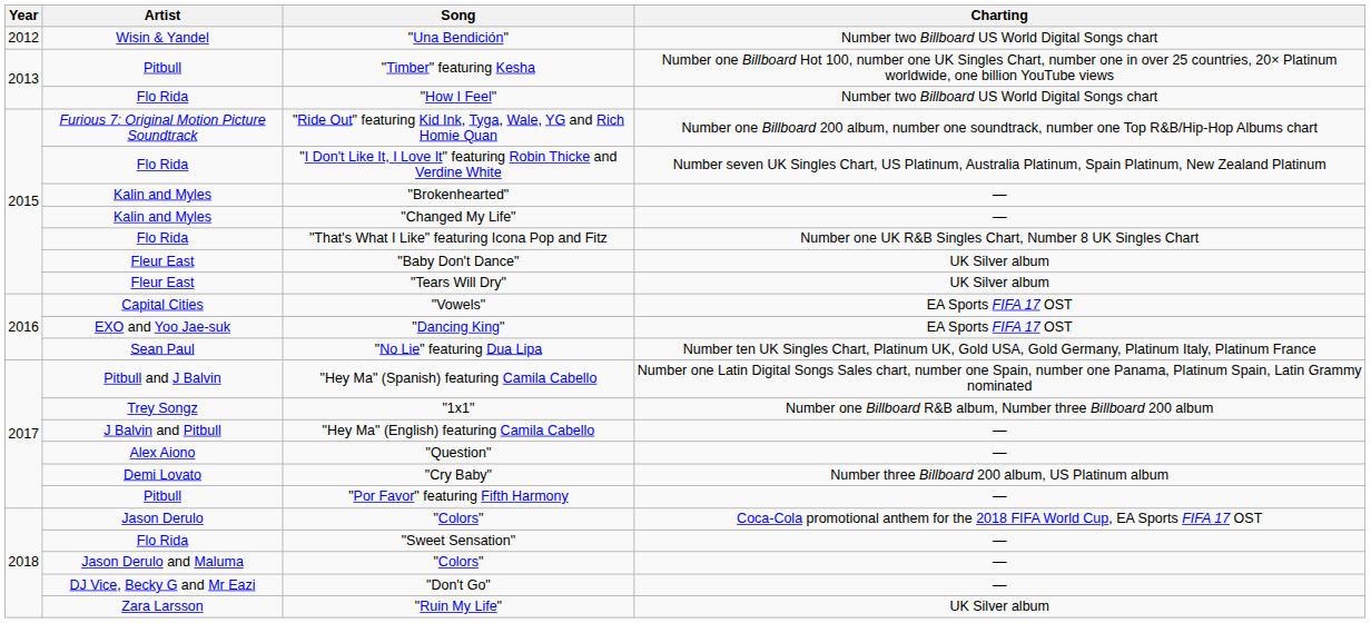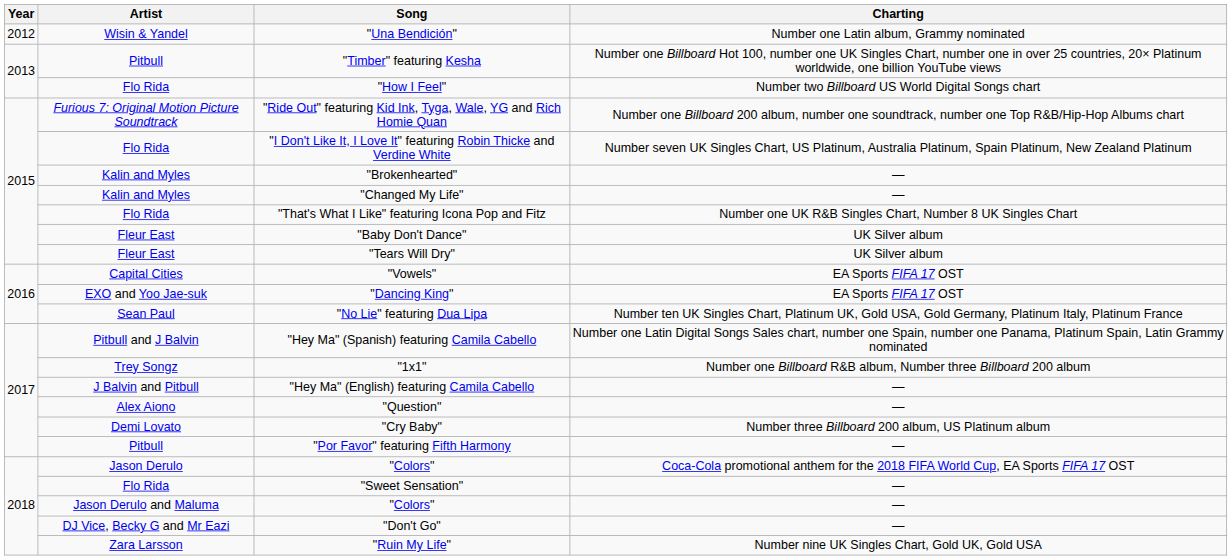 <table class="wikitable plainrowheaders" style="text-align:center;" border="1">
 <tr>
 <th align="center">Year</th>
 <th align="center">Artist</th>
 <th align="center">Song</th>
 <th align="center">Charting</th>
 </tr>
 <tr>
 <td>2012</td>
 <td align="center"><a href='#'>Wisin & Yandel</a></td>
 <td align="center">"<a href='#'>Una Bendición</a>"</td>
-<td>Number two <em>Billboard</em> US World Digital Songs chart</td>
+<td align="center">Number one Latin album, Grammy nominated</td>
 </tr>
 <tr>
 <td rowspan="2">2013</td>
 <td align="center"><a href='#'>Pitbull</a></td>
 <td align="center">"<a href='#'>Timber</a>" featuring <a href='#'>Kesha</a></td>
 <td align="center">Number one <em>Billboard</em> Hot 100, number one UK Singles Chart, number one in over 25 countries, 20× Platinum worldwide, one billion YouTube views</td>
 </tr>
 <tr>
 <td align="center"><a href='#'>Flo Rida</a></td>
 <td align="center">"<a href='#'>How I Feel</a>"</td>
 <td>Number two <em>Billboard</em> US World Digital Songs chart</td>
 </tr>
 <tr>
 <td rowspan="7">2015</td>
 <td align="center"><em><a href='#'>Furious 7: Original Motion Picture Soundtrack</a></em></td>
 <td align="center">"<a href='#'>Ride Out</a>" featuring <a href='#'>Kid Ink</a>, <a href='#'>Tyga</a>, <a href='#'>Wale</a>, <a href='#'>YG</a> and <a href='#'>Rich Homie Quan</a></td>
 <td align="center">Number one <em>Billboard</em> 200 album, number one soundtrack, number one Top R&B/Hip-Hop Albums chart</td>
 </tr>
 <tr>
 <td align="center"><a href='#'>Flo Rida</a></td>
 <td align="center">"<a href='#'>I Don't Like It, I Love It</a>" featuring <a href='#'>Robin Thicke</a> and <a href='#'>Verdine White</a></td>
 <td align="center">Number seven UK Singles Chart, US Platinum, Australia Platinum, Spain Platinum, New Zealand Platinum</td>
 </tr>
 <tr>
 <td align="center"><a href='#'>Kalin and Myles</a></td>
 <td align="center">"Brokenhearted"</td>
 <td align="center">—</td>
 </tr>
 <tr>
 <td align="center"><a href='#'>Kalin and Myles</a></td>
 <td align="center">"Changed My Life"</td>
 <td align="center">—</td>
 </tr>
 <tr>
 <td align="center"><a href='#'>Flo Rida</a></td>
 <td align="center">"That's What I Like" featuring Icona Pop and Fitz</td>
 <td align="center">Number one UK R&B Singles Chart, Number 8 UK Singles Chart</td>
 </tr>
 <tr>
 <td align="center"><a href='#'>Fleur East</a></td>
 <td align="center">"Baby Don't Dance"</td>
 <td align="center">UK Silver album</td>
 </tr>
 <tr>
 <td align="center"><a href='#'>Fleur East</a></td>
 <td align="center">"Tears Will Dry"</td>
 <td align="center">UK Silver album</td>
 </tr>
 <tr>
 <td rowspan="3">2016</td>
 <td align="center"><a href='#'>Capital Cities</a></td>
 <td align="center">"Vowels"</td>
 <td align="center">EA Sports <em><a href='#'>FIFA 17</a></em> OST</td>
 </tr>
 <tr>
 <td><a href='#'>EXO</a> and <a href='#'>Yoo Jae-suk</a></td>
 <td>"<a href='#'>Dancing King</a>"</td>
 <td align="center">EA Sports <em><a href='#'>FIFA 17</a></em> OST</td>
 </tr>
 <tr>
 <td align="center"><a href='#'>Sean Paul</a></td>
 <td align="center">"<a href='#'>No Lie</a>" featuring <a href='#'>Dua Lipa</a></td>
 <td align="center">Number ten UK Singles Chart, Platinum UK, Gold USA, Gold Germany, Platinum Italy, Platinum France</td>
 </tr>
 <tr>
 <td rowspan="6">2017</td>
 <td align="center"><a href='#'>Pitbull</a> and <a href='#'>J Balvin</a></td>
 <td align="center">"Hey Ma" (Spanish) featuring <a href='#'>Camila Cabello</a></td>
 <td align="center">Number one Latin Digital Songs Sales chart, number one Spain, number one Panama, Platinum Spain, Latin Grammy nominated</td>
 </tr>
 <tr>
 <td align="center"><a href='#'>Trey Songz</a></td>
 <td align="center">"1x1"</td>
 <td align="center">Number one <em>Billboard</em> R&B album, Number three <em>Billboard</em> 200 album</td>
 </tr>
 <tr>
 <td align="center"><a href='#'>J Balvin</a> and <a href='#'>Pitbull</a></td>
 <td align="center">"Hey Ma" (English) featuring <a href='#'>Camila Cabello</a></td>
 <td align="center">—</td>
 </tr>
 <tr>
 <td align="center"><a href='#'>Alex Aiono</a></td>
 <td align="center">"Question"</td>
 <td align="center">—</td>
 </tr>
 <tr>
 <td align="center"><a href='#'>Demi Lovato</a></td>
 <td align="center">"Cry Baby"</td>
 <td align="center">Number three <em>Billboard</em> 200 album, US Platinum album</td>
 </tr>
 <tr>
 <td align="center"><a href='#'>Pitbull</a></td>
 <td align="center">"<a href='#'>Por Favor</a>" featuring <a href='#'>Fifth Harmony</a></td>
 <td align="center">—</td>
 </tr>
 <tr>
 <td rowspan="5">2018</td>
 <td align="center"><a href='#'>Jason Derulo</a></td>
 <td align="center">"<a href='#'>Colors</a>"</td>
 <td align="center"><a href='#'>Coca-Cola</a> promotional anthem for the <a href='#'>2018 FIFA World Cup</a>, EA Sports <em><a href='#'>FIFA 17</a></em> OST</td>
 </tr>
 <tr>
 <td align="center"><a href='#'>Flo Rida</a></td>
 <td align="center">"Sweet Sensation"</td>
 <td align="center">—</td>
 </tr>
 <tr>
 <td align="center"><a href='#'>Jason Derulo</a> and <a href='#'>Maluma</a></td>
 <td align="center">"<a href='#'>Colors</a>"</td>
 <td align="center">—</td>
 </tr>
 <tr>
 <td align="center"><a href='#'>DJ Vice</a>, <a href='#'>Becky G</a> and <a href='#'>Mr Eazi</a></td>
 <td align="center">"Don't Go"</td>
 <td align="center">—</td>
 </tr>
 <tr>
 <td align="center"><a href='#'>Zara Larsson</a></td>
 <td align="center">"<a href='#'>Ruin My Life</a>"</td>
-<td align="center">UK Silver album</td>
+<td align="center">Number nine UK Singles Chart, Gold UK, Gold USA</td>
 </tr>
 </table>
